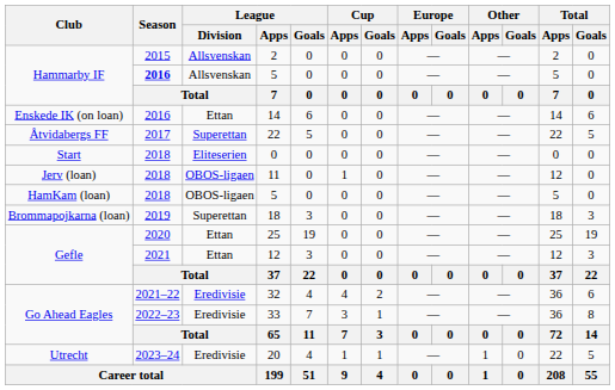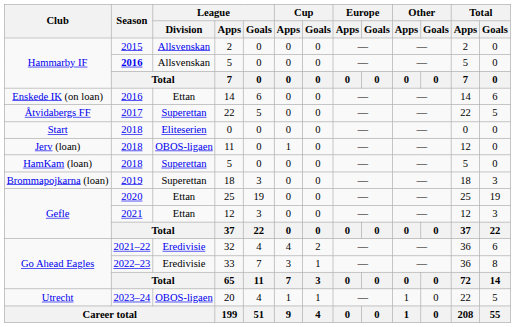 <table class="wikitable" style="text-align:center">
 <tr>
 <th rowspan="2">Club</th>
 <th rowspan="2">Season</th>
 <th colspan="3">League</th>
 <th colspan="2">Cup</th>
 <th colspan="2">Europe</th>
 <th colspan="2">Other</th>
 <th colspan="2">Total</th>
 </tr>
 <tr>
 <th>Division</th>
 <th>Apps</th>
 <th>Goals</th>
 <th>Apps</th>
 <th>Goals</th>
 <th>Apps</th>
 <th>Goals</th>
 <th>Apps</th>
 <th>Goals</th>
 <th>Apps</th>
 <th>Goals</th>
 </tr>
 <tr>
 <td rowspan="3"><a href='#'>Hammarby IF</a></td>
 <td><a href='#'>2015</a></td>
 <td><a href='#'>Allsvenskan</a></td>
 <td>2</td>
 <td>0</td>
 <td>0</td>
 <td>0</td>
 <td colspan="2">—</td>
 <td colspan="2">—</td>
 <td>2</td>
 <td>0</td>
 </tr>
 <tr>
 <td><strong><a href='#'>2016</a></strong></td>
 <td>Allsvenskan</td>
 <td>5</td>
 <td>0</td>
 <td>0</td>
 <td>0</td>
 <td colspan="2">—</td>
 <td colspan="2">—</td>
 <td>5</td>
 <td>0</td>
 </tr>
 <tr>
 <th colspan="2">Total</th>
 <th>7</th>
 <th>0</th>
 <th>0</th>
 <th>0</th>
 <th>0</th>
 <th>0</th>
 <th>0</th>
 <th>0</th>
 <th>7</th>
 <th>0</th>
 </tr>
 <tr>
 <td><a href='#'>Enskede IK</a> (on loan)</td>
 <td><a href='#'>2016</a></td>
 <td>Ettan</td>
 <td>14</td>
 <td>6</td>
 <td>0</td>
 <td>0</td>
 <td colspan="2">—</td>
 <td colspan="2">—</td>
 <td>14</td>
 <td>6</td>
 </tr>
 <tr>
 <td><a href='#'>Åtvidabergs FF</a></td>
 <td><a href='#'>2017</a></td>
 <td><a href='#'>Superettan</a></td>
 <td>22</td>
 <td>5</td>
 <td>0</td>
 <td>0</td>
 <td colspan="2">—</td>
 <td colspan="2">—</td>
 <td>22</td>
 <td>5</td>
 </tr>
 <tr>
 <td><a href='#'>Start</a></td>
 <td><a href='#'>2018</a></td>
 <td><a href='#'>Eliteserien</a></td>
 <td>0</td>
 <td>0</td>
 <td>0</td>
 <td>0</td>
 <td colspan="2">—</td>
 <td colspan="2">—</td>
 <td>0</td>
 <td>0</td>
 </tr>
 <tr>
 <td><a href='#'>Jerv</a> (loan)</td>
 <td><a href='#'>2018</a></td>
 <td><a href='#'>OBOS-ligaen</a></td>
 <td>11</td>
 <td>0</td>
 <td>1</td>
 <td>0</td>
 <td colspan="2">—</td>
 <td colspan="2">—</td>
 <td>12</td>
 <td>0</td>
 </tr>
 <tr>
 <td><a href='#'>HamKam</a> (loan)</td>
 <td><a href='#'>2018</a></td>
-<td>OBOS-ligaen</td>
+<td><a href='#'>Superettan</a></td>
 <td>5</td>
 <td>0</td>
 <td>0</td>
 <td>0</td>
 <td colspan="2">—</td>
 <td colspan="2">—</td>
 <td>5</td>
 <td>0</td>
 </tr>
 <tr>
 <td><a href='#'>Brommapojkarna</a> (loan)</td>
 <td><a href='#'>2019</a></td>
 <td>Superettan</td>
 <td>18</td>
 <td>3</td>
 <td>0</td>
 <td>0</td>
 <td colspan="2">—</td>
 <td colspan="2">—</td>
 <td>18</td>
 <td>3</td>
 </tr>
 <tr>
 <td rowspan="3"><a href='#'>Gefle</a></td>
 <td><a href='#'>2020</a></td>
 <td>Ettan</td>
 <td>25</td>
 <td>19</td>
 <td>0</td>
 <td>0</td>
 <td colspan="2">—</td>
 <td colspan="2">—</td>
 <td>25</td>
 <td>19</td>
 </tr>
 <tr>
 <td><a href='#'>2021</a></td>
 <td>Ettan</td>
 <td>12</td>
 <td>3</td>
 <td>0</td>
 <td>0</td>
 <td colspan="2">—</td>
 <td colspan="2">—</td>
 <td>12</td>
 <td>3</td>
 </tr>
 <tr>
 <th colspan="2">Total</th>
 <th>37</th>
 <th>22</th>
 <th>0</th>
 <th>0</th>
 <th>0</th>
 <th>0</th>
 <th>0</th>
 <th>0</th>
 <th>37</th>
 <th>22</th>
 </tr>
 <tr>
 <td rowspan="3"><a href='#'>Go Ahead Eagles</a></td>
 <td><a href='#'>2021–22</a></td>
 <td><a href='#'>Eredivisie</a></td>
 <td>32</td>
 <td>4</td>
 <td>4</td>
 <td>2</td>
 <td colspan="2">—</td>
 <td colspan="2">—</td>
 <td>36</td>
 <td>6</td>
 </tr>
 <tr>
 <td><a href='#'>2022–23</a></td>
 <td>Eredivisie</td>
 <td>33</td>
 <td>7</td>
 <td>3</td>
 <td>1</td>
 <td colspan="2">—</td>
 <td colspan="2">—</td>
 <td>36</td>
 <td>8</td>
 </tr>
 <tr>
 <th colspan="2">Total</th>
 <th>65</th>
 <th>11</th>
 <th>7</th>
 <th>3</th>
 <th>0</th>
 <th>0</th>
 <th>0</th>
 <th>0</th>
 <th>72</th>
 <th>14</th>
 </tr>
 <tr>
 <td><a href='#'>Utrecht</a></td>
 <td><a href='#'>2023–24</a></td>
-<td>Eredivisie</td>
+<td><a href='#'>OBOS-ligaen</a></td>
 <td>20</td>
 <td>4</td>
 <td>1</td>
 <td>1</td>
 <td colspan="2">—</td>
 <td>1</td>
 <td>0</td>
 <td>22</td>
 <td>5</td>
 </tr>
 <tr>
 <th colspan="3">Career total</th>
 <th>199</th>
 <th>51</th>
 <th>9</th>
 <th>4</th>
 <th>0</th>
 <th>0</th>
 <th>1</th>
 <th>0</th>
 <th>208</th>
 <th>55</th>
 </tr>
 </table>
